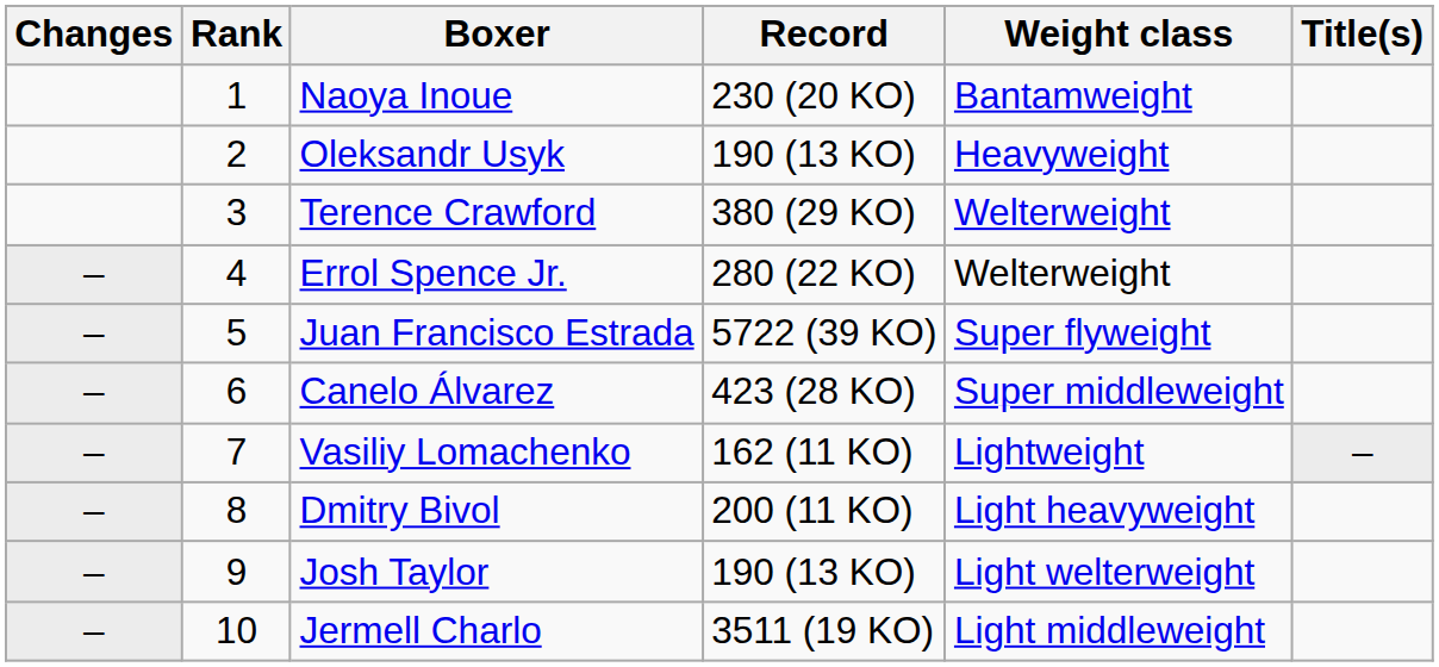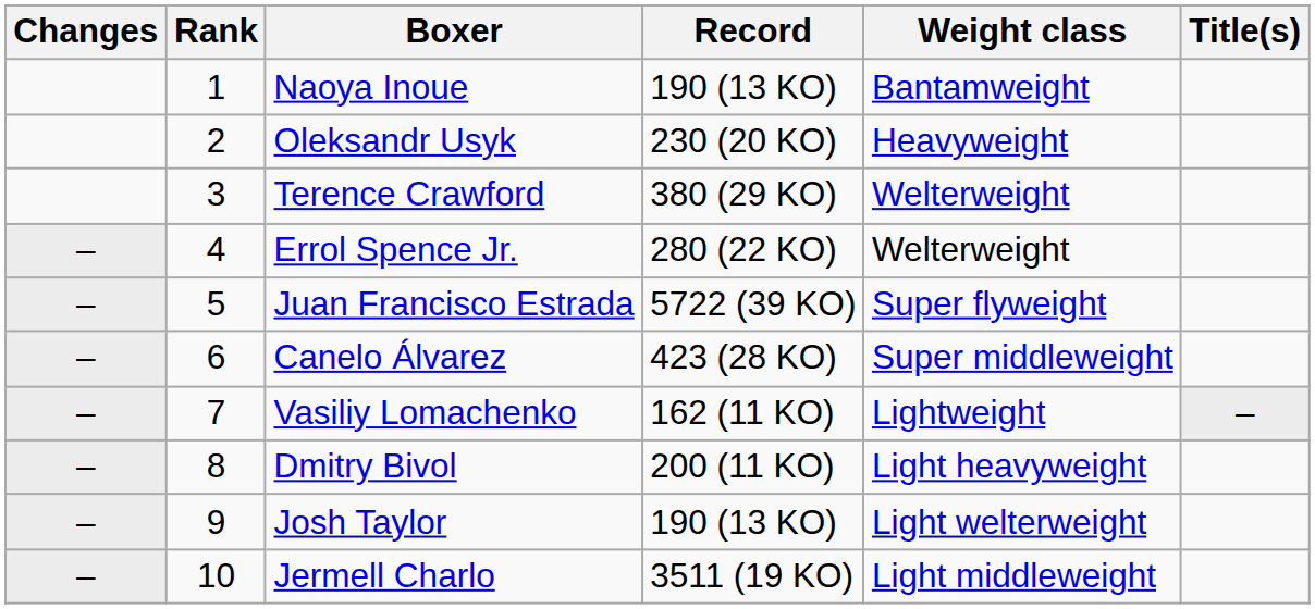 <table class="wikitable ">
 <tr>
 <th>Changes</th>
 <th>Rank</th>
 <th>Boxer</th>
 <th>Record</th>
 <th>Weight class</th>
 <th>Title(s)</th>
 </tr>
 <tr>
 <td align=center></td>
 <td align=center>1</td>
 <td><a href='#'>Naoya Inoue</a></td>
-<td>230 (20 KO)</td>
+<td>190 (13 KO)</td>
 <td><a href='#'>Bantamweight</a></td>
 <td></td>
 </tr>
 <tr>
 <td align=center></td>
 <td align=center>2</td>
 <td><a href='#'>Oleksandr Usyk</a></td>
-<td>190 (13 KO)</td>
+<td>230 (20 KO)</td>
 <td><a href='#'>Heavyweight</a></td>
 <td></td>
 </tr>
 <tr>
 <td align=center></td>
 <td align=center>3</td>
 <td><a href='#'>Terence Crawford</a></td>
 <td>380 (29 KO)</td>
 <td><a href='#'>Welterweight</a></td>
 <td></td>
 </tr>
 <tr>
 <td align=center bgcolor=#ECECEC>–</td>
 <td align=center>4</td>
 <td><a href='#'>Errol Spence Jr.</a></td>
 <td>280 (22 KO)</td>
 <td>Welterweight</td>
 <td></td>
 </tr>
 <tr>
 <td align=center bgcolor=#ECECEC>–</td>
 <td align=center>5</td>
 <td><a href='#'>Juan Francisco Estrada</a></td>
 <td>5722 (39 KO)</td>
 <td><a href='#'>Super flyweight</a></td>
 <td></td>
 </tr>
 <tr>
 <td align=center bgcolor=#ECECEC>–</td>
 <td align=center>6</td>
 <td><a href='#'>Canelo Álvarez</a></td>
 <td>423 (28 KO)</td>
 <td><a href='#'>Super middleweight</a></td>
 <td></td>
 </tr>
 <tr>
 <td align=center bgcolor=#ECECEC>–</td>
 <td align=center>7</td>
 <td><a href='#'>Vasiliy Lomachenko</a></td>
 <td>162 (11 KO)</td>
 <td><a href='#'>Lightweight</a></td>
 <td align=center bgcolor=#ECECEC data-sort-value="Z">–</td>
 </tr>
 <tr>
 <td align=center bgcolor=#ECECEC>–</td>
 <td align=center>8</td>
 <td><a href='#'>Dmitry Bivol</a></td>
 <td>200 (11 KO)</td>
 <td><a href='#'>Light heavyweight</a></td>
 <td></td>
 </tr>
 <tr>
 <td align=center bgcolor=#ECECEC>–</td>
 <td align=center>9</td>
 <td><a href='#'>Josh Taylor</a></td>
 <td>190 (13 KO)</td>
 <td><a href='#'>Light welterweight</a></td>
 <td></td>
 </tr>
 <tr>
 <td align=center bgcolor=#ECECEC>–</td>
 <td align=center>10</td>
 <td><a href='#'>Jermell Charlo</a></td>
 <td>3511 (19 KO)</td>
 <td><a href='#'>Light middleweight</a></td>
 <td></td>
 </tr>
 </table>
